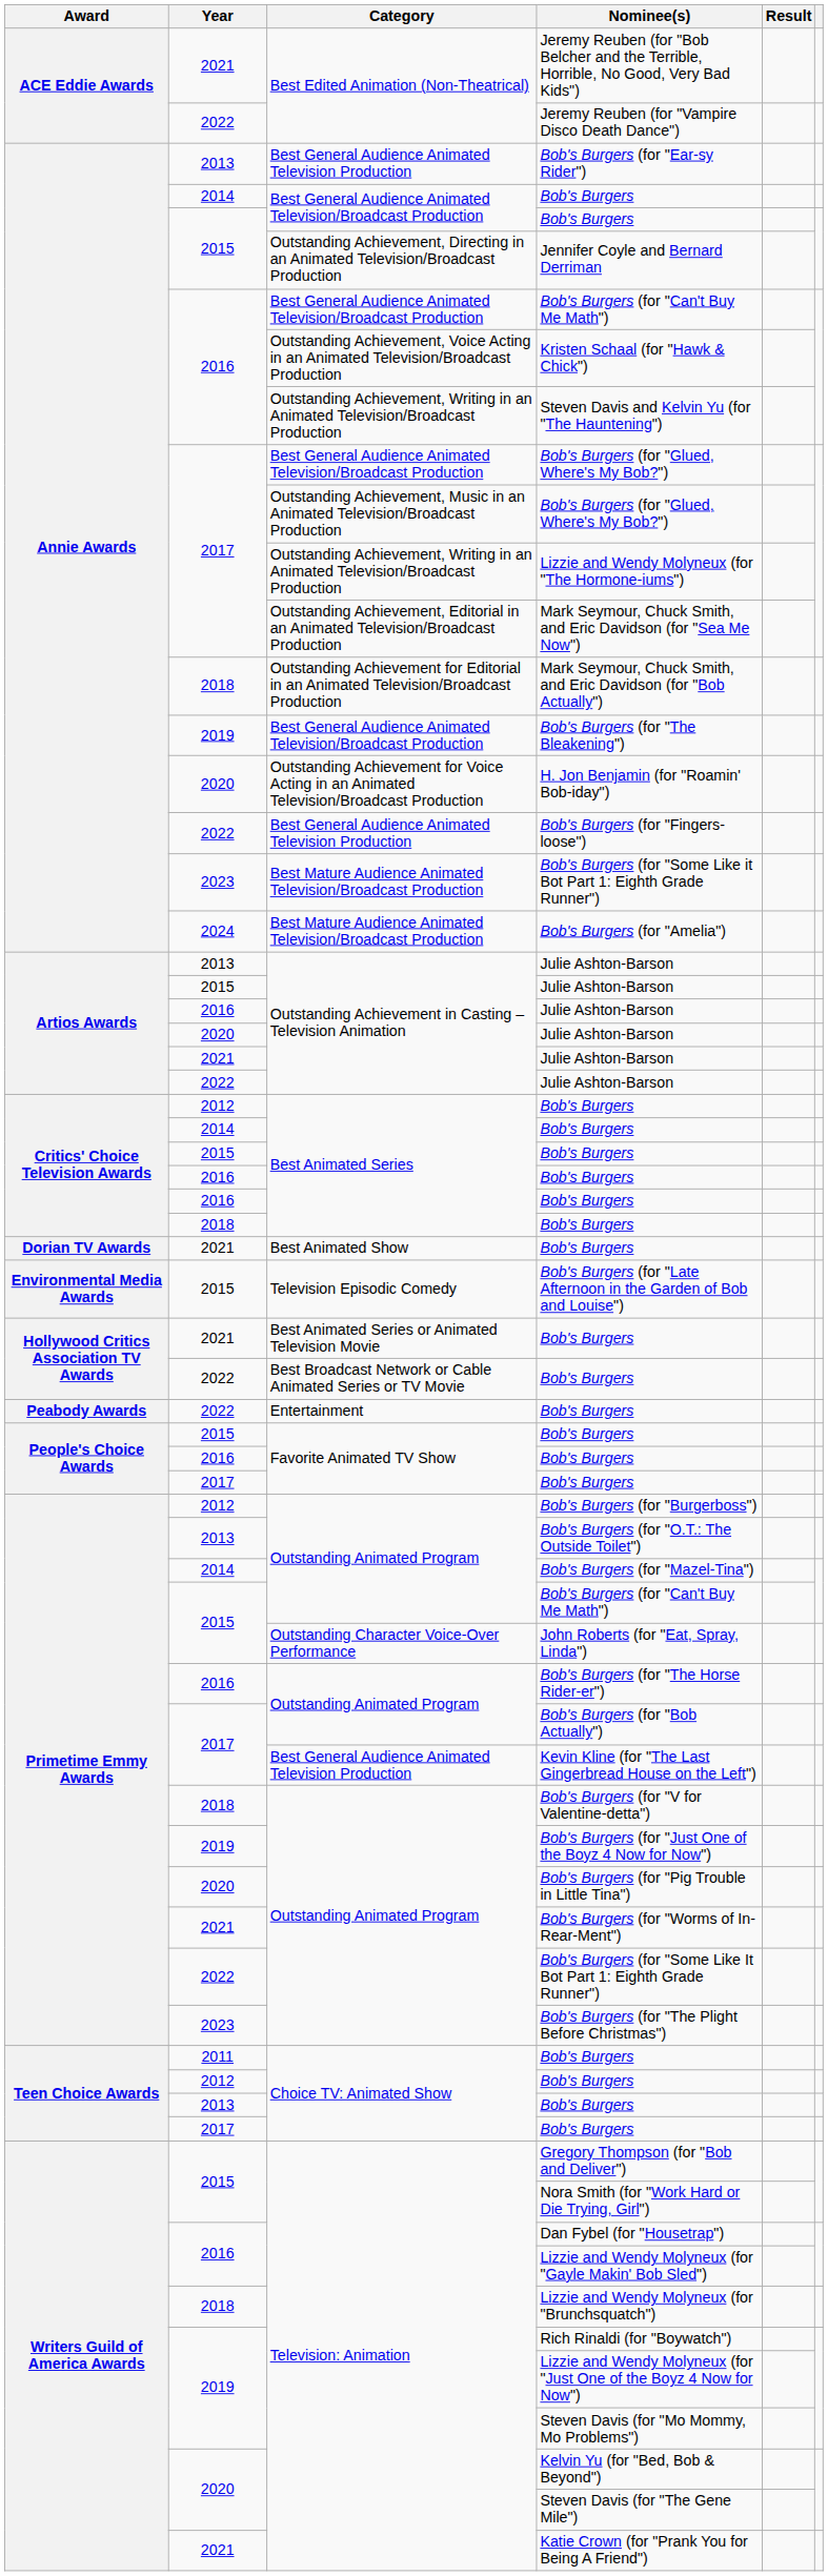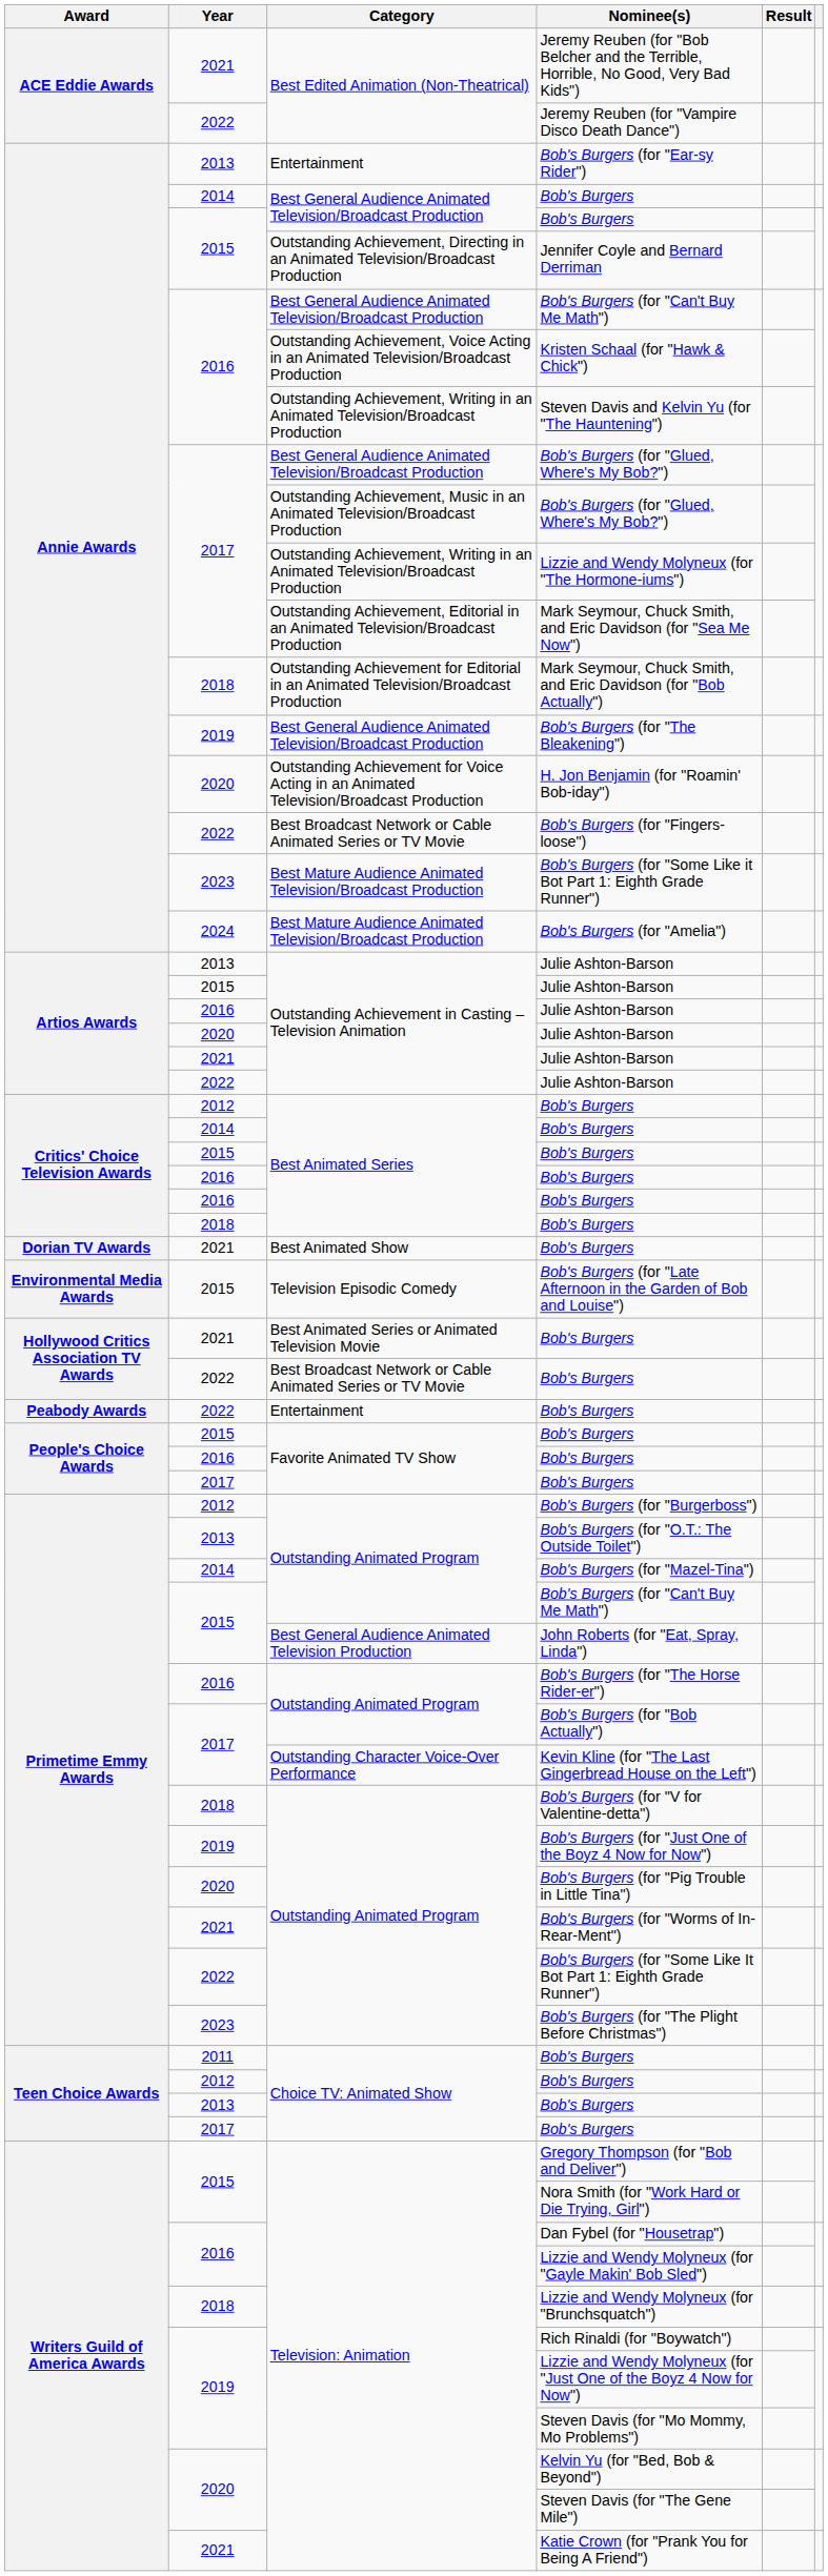 <table class="wikitable sortable plainrowheaders" style="width:99%">
 <tr>
 <th scope="col" style="width:20%;">Award</th>
 <th scope="col" style="width:12%;">Year</th>
 <th scope="col" style="width:33%;">Category</th>
 <th scope="col">Nominee(s)</th>
 <th scope="col" style="width:6%;">Result</th>
 <th scope="col" class="unsortable" style="width:1%;"></th>
 </tr>
 <tr>
 <th scope="row" rowspan=2><a href='#'>ACE Eddie Awards</a></th>
 <td style="text-align: center;"><a href='#'>2021</a></td>
 <td rowspan=2><a href='#'>Best Edited Animation (Non-Theatrical)</a></td>
 <td>Jeremy Reuben (for "Bob Belcher and the Terrible, Horrible, No Good, Very Bad Kids")</td>
 <td></td>
 <td align="center"></td>
 </tr>
 <tr>
 <td style="text-align: center;"><a href='#'>2022</a></td>
 <td>Jeremy Reuben (for "Vampire Disco Death Dance")</td>
 <td></td>
 <td align="center"></td>
 </tr>
 <tr>
 <th scope="row" rowspan=17><a href='#'>Annie Awards</a></th>
 <td style="text-align: center;"><a href='#'>2013</a></td>
-<td><a href='#'>Best General Audience Animated Television Production</a></td>
+<td>Entertainment</td>
 <td><em><a href='#'>Bob's Burgers</a></em> (for "<a href='#'>Ear-sy Rider</a>")</td>
 <td></td>
 <td align="center"></td>
 </tr>
 <tr>
 <td style="text-align: center;"><a href='#'>2014</a></td>
 <td rowspan=2><a href='#'>Best General Audience Animated Television/Broadcast Production</a></td>
 <td><em><a href='#'>Bob's Burgers</a></em></td>
 <td></td>
 <td align="center"></td>
 </tr>
 <tr>
 <td style="text-align: center;" rowspan=2><a href='#'>2015</a></td>
 <td><em><a href='#'>Bob's Burgers</a></em></td>
 <td></td>
 <td align="center" rowspan=2></td>
 </tr>
 <tr>
 <td>Outstanding Achievement, Directing in an Animated Television/Broadcast Production</td>
 <td data-sort-value="Coyle">Jennifer Coyle and <a href='#'>Bernard Derriman</a></td>
 <td></td>
 </tr>
 <tr>
 <td style="text-align: center;" rowspan=3><a href='#'>2016</a></td>
 <td><a href='#'>Best General Audience Animated Television/Broadcast Production</a></td>
 <td><em><a href='#'>Bob's Burgers</a></em> (for "<a href='#'>Can't Buy Me Math</a>")</td>
 <td></td>
 <td align="center" rowspan=3></td>
 </tr>
 <tr>
 <td>Outstanding Achievement, Voice Acting in an Animated Television/Broadcast Production</td>
 <td data-sort-value="Schaal"><a href='#'>Kristen Schaal</a> (for "<a href='#'>Hawk & Chick</a>")</td>
 <td></td>
 </tr>
 <tr>
 <td>Outstanding Achievement, Writing in an Animated Television/Broadcast Production</td>
 <td data-sort-value="Davis">Steven Davis and <a href='#'>Kelvin Yu</a> (for "<a href='#'>The Hauntening</a>")</td>
 <td></td>
 </tr>
 <tr>
 <td style="text-align: center;" rowspan=4><a href='#'>2017</a></td>
 <td><a href='#'>Best General Audience Animated Television/Broadcast Production</a></td>
 <td><em><a href='#'>Bob's Burgers</a></em> (for "<a href='#'>Glued, Where's My Bob?</a>")</td>
 <td></td>
 <td align="center" rowspan=4></td>
 </tr>
 <tr>
 <td>Outstanding Achievement, Music in an Animated Television/Broadcast Production</td>
 <td><em><a href='#'>Bob's Burgers</a></em> (for "<a href='#'>Glued, Where's My Bob?</a>")</td>
 <td></td>
 </tr>
 <tr>
 <td>Outstanding Achievement, Writing in an Animated Television/Broadcast Production</td>
 <td data-sort-value="Molyneux"><a href='#'>Lizzie and Wendy Molyneux</a> (for "<a href='#'>The Hormone-iums</a>")</td>
 <td></td>
 </tr>
 <tr>
 <td>Outstanding Achievement, Editorial in an Animated Television/Broadcast Production</td>
 <td data-sort-value="Seymour">Mark Seymour, Chuck Smith, and Eric Davidson (for "<a href='#'>Sea Me Now</a>")</td>
 <td></td>
 </tr>
 <tr>
 <td style="text-align: center;"><a href='#'>2018</a></td>
 <td>Outstanding Achievement for Editorial in an Animated Television/Broadcast Production</td>
 <td data-sort-value="Seymour">Mark Seymour, Chuck Smith, and Eric Davidson (for "<a href='#'>Bob Actually</a>")</td>
 <td></td>
 <td align="center"></td>
 </tr>
 <tr>
 <td style="text-align: center;"><a href='#'>2019</a></td>
 <td><a href='#'>Best General Audience Animated Television/Broadcast Production</a></td>
 <td><em><a href='#'>Bob's Burgers</a></em> (for "<a href='#'>The Bleakening</a>")</td>
 <td></td>
 <td align="center"></td>
 </tr>
 <tr>
 <td style="text-align: center;"><a href='#'>2020</a></td>
 <td>Outstanding Achievement for Voice Acting in an Animated Television/Broadcast Production</td>
 <td data-sort-value="Benjamin"><a href='#'>H. Jon Benjamin</a> (for "Roamin' Bob-iday")</td>
 <td></td>
 <td align="center"></td>
 </tr>
 <tr>
 <td style="text-align: center;"><a href='#'>2022</a></td>
-<td><a href='#'>Best General Audience Animated Television Production</a></td>
+<td>Best Broadcast Network or Cable Animated Series or TV Movie</td>
 <td><em><a href='#'>Bob's Burgers</a></em> (for "Fingers-loose")</td>
 <td></td>
 <td align="center"></td>
 </tr>
 <tr>
 <td style="text-align: center;"><a href='#'>2023</a></td>
 <td><a href='#'>Best Mature Audience Animated Television/Broadcast Production</a></td>
 <td><em><a href='#'>Bob's Burgers</a></em> (for "Some Like it Bot Part 1: Eighth Grade Runner")</td>
 <td></td>
 <td align="center"></td>
 </tr>
 <tr>
 <td style="text-align: center;"><a href='#'>2024</a></td>
 <td><a href='#'>Best Mature Audience Animated Television/Broadcast Production</a></td>
 <td><em><a href='#'>Bob's Burgers</a></em> (for "Amelia")</td>
 <td></td>
 <td align="center"></td>
 </tr>
 <tr>
 <th scope="row" rowspan=6><a href='#'>Artios Awards</a></th>
 <td style="text-align: center;">2013</td>
 <td rowspan=6>Outstanding Achievement in Casting – Television Animation</td>
 <td data-sort-value="Ashton-Barson">Julie Ashton-Barson</td>
 <td></td>
 <td align="center"></td>
 </tr>
 <tr>
 <td style="text-align: center;">2015</td>
 <td data-sort-value="Ashton-Barson">Julie Ashton-Barson</td>
 <td></td>
 <td align="center"></td>
 </tr>
 <tr>
 <td style="text-align: center;"><a href='#'>2016</a></td>
 <td data-sort-value="Ashton-Barson">Julie Ashton-Barson</td>
 <td></td>
 <td align="center"></td>
 </tr>
 <tr>
 <td style="text-align: center;"><a href='#'>2020</a></td>
 <td data-sort-value="Ashton-Barson">Julie Ashton-Barson</td>
 <td></td>
 <td align="center"></td>
 </tr>
 <tr>
 <td style="text-align: center;"><a href='#'>2021</a></td>
 <td data-sort-value="Ashton-Barson">Julie Ashton-Barson</td>
 <td></td>
 <td align="center"></td>
 </tr>
 <tr>
 <td style="text-align: center;"><a href='#'>2022</a></td>
 <td data-sort-value="Ashton-Barson">Julie Ashton-Barson</td>
 <td></td>
 <td align="center"></td>
 </tr>
 <tr>
 <th scope="row" rowspan=6><a href='#'>Critics' Choice Television Awards</a></th>
 <td style="text-align: center;"><a href='#'>2012</a></td>
 <td rowspan=6><a href='#'>Best Animated Series</a></td>
 <td><em><a href='#'>Bob's Burgers</a></em></td>
 <td></td>
 <td align="center"></td>
 </tr>
 <tr>
 <td style="text-align: center;"><a href='#'>2014</a></td>
 <td><em><a href='#'>Bob's Burgers</a></em></td>
 <td></td>
 <td align="center"></td>
 </tr>
 <tr>
 <td style="text-align: center;"><a href='#'>2015</a></td>
 <td><em><a href='#'>Bob's Burgers</a></em></td>
 <td></td>
 <td align="center"></td>
 </tr>
 <tr>
 <td style="text-align: center;"><a href='#'>2016</a></td>
 <td><em><a href='#'>Bob's Burgers</a></em></td>
 <td></td>
 <td align="center"></td>
 </tr>
 <tr>
 <td style="text-align: center;"><a href='#'>2016</a></td>
 <td><em><a href='#'>Bob's Burgers</a></em></td>
 <td></td>
 <td align="center"></td>
 </tr>
 <tr>
 <td style="text-align: center;"><a href='#'>2018</a></td>
 <td><em><a href='#'>Bob's Burgers</a></em></td>
 <td></td>
 <td align="center"></td>
 </tr>
 <tr>
 <th scope="row"><a href='#'>Dorian TV Awards</a></th>
 <td style="text-align: center;">2021</td>
 <td>Best Animated Show</td>
 <td><em><a href='#'>Bob's Burgers</a></em></td>
 <td></td>
 <td style="text-align:center;"></td>
 </tr>
 <tr>
 <th scope="row"><a href='#'>Environmental Media Awards</a></th>
 <td style="text-align: center;">2015</td>
 <td>Television Episodic Comedy</td>
 <td><em><a href='#'>Bob's Burgers</a></em> (for "<a href='#'>Late Afternoon in the Garden of Bob and Louise</a>")</td>
 <td></td>
 <td align="center"></td>
 </tr>
 <tr>
 <th rowspan="2" scope="row"><a href='#'>Hollywood Critics Association TV Awards</a></th>
 <td style="text-align: center;">2021</td>
 <td>Best Animated Series or Animated Television Movie</td>
 <td><em><a href='#'>Bob's Burgers</a></em></td>
 <td></td>
 <td style="text-align:center;"></td>
 </tr>
 <tr>
 <td style="text-align: center;">2022</td>
 <td>Best Broadcast Network or Cable Animated Series or TV Movie</td>
 <td><em><a href='#'>Bob's Burgers</a></em></td>
 <td></td>
 <td style="text-align:center;"></td>
 </tr>
 <tr>
 <th scope="row"><a href='#'>Peabody Awards</a></th>
 <td style="text-align: center;"><a href='#'>2022</a></td>
 <td>Entertainment</td>
 <td><em><a href='#'>Bob's Burgers</a></em></td>
 <td></td>
 <td align="center"></td>
 </tr>
 <tr>
 <th scope="row" rowspan=3><a href='#'>People's Choice Awards</a></th>
 <td style="text-align: center;"><a href='#'>2015</a></td>
 <td rowspan=3>Favorite Animated TV Show</td>
 <td><em><a href='#'>Bob's Burgers</a></em></td>
 <td></td>
 <td align="center"></td>
 </tr>
 <tr>
 <td style="text-align: center;"><a href='#'>2016</a></td>
 <td><em><a href='#'>Bob's Burgers</a></em></td>
 <td></td>
 <td align="center"></td>
 </tr>
 <tr>
 <td style="text-align: center;"><a href='#'>2017</a></td>
 <td><em><a href='#'>Bob's Burgers</a></em></td>
 <td></td>
 <td align="center"></td>
 </tr>
 <tr>
 <th scope="row" rowspan=14><a href='#'>Primetime Emmy Awards</a></th>
 <td style="text-align: center;"><a href='#'>2012</a></td>
 <td rowspan=4><a href='#'>Outstanding Animated Program</a></td>
 <td><em><a href='#'>Bob's Burgers</a></em> (for "<a href='#'>Burgerboss</a>")</td>
 <td></td>
 <td align="center"></td>
 </tr>
 <tr>
 <td style="text-align: center;"><a href='#'>2013</a></td>
 <td><em><a href='#'>Bob's Burgers</a></em> (for "<a href='#'>O.T.: The Outside Toilet</a>")</td>
 <td></td>
 <td align="center"></td>
 </tr>
 <tr>
 <td style="text-align: center;"><a href='#'>2014</a></td>
 <td><em><a href='#'>Bob's Burgers</a></em> (for "<a href='#'>Mazel-Tina</a>")</td>
 <td></td>
 <td align="center" rowspan=2></td>
 </tr>
 <tr>
 <td style="text-align: center;" rowspan=2><a href='#'>2015</a></td>
 <td><em><a href='#'>Bob's Burgers</a></em> (for "<a href='#'>Can't Buy Me Math</a>")</td>
 <td></td>
 </tr>
 <tr>
-<td><a href='#'>Outstanding Character Voice-Over Performance</a></td>
+<td><a href='#'>Best General Audience Animated Television Production</a></td>
 <td data-sort-value="Roberts"><a href='#'>John Roberts</a> (for "<a href='#'>Eat, Spray, Linda</a>")</td>
 <td></td>
 <td align="center"></td>
 </tr>
 <tr>
 <td style="text-align: center;"><a href='#'>2016</a></td>
 <td rowspan=2><a href='#'>Outstanding Animated Program</a></td>
 <td><em><a href='#'>Bob's Burgers</a></em> (for "<a href='#'>The Horse Rider-er</a>")</td>
 <td></td>
 <td align="center"></td>
 </tr>
 <tr>
 <td style="text-align: center;" rowspan=2><a href='#'>2017</a></td>
 <td><em><a href='#'>Bob's Burgers</a></em> (for "<a href='#'>Bob Actually</a>")</td>
 <td></td>
 <td align="center"></td>
 </tr>
 <tr>
-<td><a href='#'>Best General Audience Animated Television Production</a></td>
+<td><a href='#'>Outstanding Character Voice-Over Performance</a></td>
 <td data-sort-value="Kline"><a href='#'>Kevin Kline</a> (for "<a href='#'>The Last Gingerbread House on the Left</a>")</td>
 <td></td>
 <td align="center"></td>
 </tr>
 <tr>
 <td style="text-align: center;"><a href='#'>2018</a></td>
 <td rowspan="6"><a href='#'>Outstanding Animated Program</a></td>
 <td><em><a href='#'>Bob's Burgers</a></em> (for "V for Valentine-detta")</td>
 <td></td>
 <td align="center"></td>
 </tr>
 <tr>
 <td style="text-align: center;"><a href='#'>2019</a></td>
 <td><em><a href='#'>Bob's Burgers</a></em> (for "<a href='#'>Just One of the Boyz 4 Now for Now</a>")</td>
 <td></td>
 <td align="center"></td>
 </tr>
 <tr>
 <td style="text-align: center;"><a href='#'>2020</a></td>
 <td><em><a href='#'>Bob's Burgers</a></em> (for "Pig Trouble in Little Tina")</td>
 <td></td>
 <td align="center"></td>
 </tr>
 <tr>
 <td style="text-align: center;"><a href='#'>2021</a></td>
 <td><em><a href='#'>Bob's Burgers</a></em> (for "Worms of In-Rear-Ment")</td>
 <td></td>
 <td align="center"></td>
 </tr>
 <tr>
 <td style="text-align: center;"><a href='#'>2022</a></td>
 <td><em><a href='#'>Bob's Burgers</a></em> (for "Some Like It Bot Part 1: Eighth Grade Runner")</td>
 <td></td>
 <td align="center"></td>
 </tr>
 <tr>
 <td style="text-align: center;"><a href='#'>2023</a></td>
 <td><em><a href='#'>Bob's Burgers</a></em> (for "The Plight Before Christmas")</td>
 <td></td>
 <td align="center"></td>
 </tr>
 <tr>
 <th scope="row" rowspan=4><a href='#'>Teen Choice Awards</a></th>
 <td style="text-align: center;"><a href='#'>2011</a></td>
 <td rowspan=4><a href='#'>Choice TV: Animated Show</a></td>
 <td><em><a href='#'>Bob's Burgers</a></em></td>
 <td></td>
 <td align="center"></td>
 </tr>
 <tr>
 <td style="text-align: center;"><a href='#'>2012</a></td>
 <td><em><a href='#'>Bob's Burgers</a></em></td>
 <td></td>
 <td align="center"></td>
 </tr>
 <tr>
 <td style="text-align: center;"><a href='#'>2013</a></td>
 <td><em><a href='#'>Bob's Burgers</a></em></td>
 <td></td>
 <td align="center"></td>
 </tr>
 <tr>
 <td style="text-align: center;"><a href='#'>2017</a></td>
 <td><em><a href='#'>Bob's Burgers</a></em></td>
 <td></td>
 <td align="center"></td>
 </tr>
 <tr>
 <th scope="row" rowspan=11><a href='#'>Writers Guild of America Awards</a></th>
 <td style="text-align: center;" rowspan=2><a href='#'>2015</a></td>
 <td rowspan=11><a href='#'>Television: Animation</a></td>
 <td data-sort-value="Thompson"><a href='#'>Gregory Thompson</a> (for "<a href='#'>Bob and Deliver</a>")</td>
 <td></td>
 <td align="center" rowspan=2></td>
 </tr>
 <tr>
 <td data-sort-value="Smith">Nora Smith (for "<a href='#'>Work Hard or Die Trying, Girl</a>")</td>
 <td></td>
 </tr>
 <tr>
 <td style="text-align: center;" rowspan=2><a href='#'>2016</a></td>
 <td data-sort-value="Fybel">Dan Fybel (for "<a href='#'>Housetrap</a>")</td>
 <td></td>
 <td align="center" rowspan=2></td>
 </tr>
 <tr>
 <td data-sort-value="Molyneux"><a href='#'>Lizzie and Wendy Molyneux</a> (for "<a href='#'>Gayle Makin' Bob Sled</a>")</td>
 <td></td>
 </tr>
 <tr>
 <td style="text-align: center;"><a href='#'>2018</a></td>
 <td data-sort-value="Molyneux"><a href='#'>Lizzie and Wendy Molyneux</a> (for "Brunchsquatch")</td>
 <td></td>
 <td align="center"></td>
 </tr>
 <tr>
 <td style="text-align: center;" rowspan=3><a href='#'>2019</a></td>
 <td data-sort-value="Rinaldi">Rich Rinaldi (for "Boywatch")</td>
 <td></td>
 <td align="center" rowspan=3></td>
 </tr>
 <tr>
 <td data-sort-value="Molyneux"><a href='#'>Lizzie and Wendy Molyneux</a> (for "<a href='#'>Just One of the Boyz 4 Now for Now</a>")</td>
 <td></td>
 </tr>
 <tr>
 <td data-sort-value="Davis">Steven Davis (for "Mo Mommy, Mo Problems")</td>
 <td></td>
 </tr>
 <tr>
 <td style="text-align: center;" rowspan=2><a href='#'>2020</a></td>
 <td data-sort-value="Yu"><a href='#'>Kelvin Yu</a> (for "Bed, Bob & Beyond")</td>
 <td></td>
 <td align="center" rowspan=2></td>
 </tr>
 <tr>
 <td data-sort-value="Davis">Steven Davis (for "The Gene Mile")</td>
 <td></td>
 </tr>
 <tr>
 <td style="text-align: center;"><a href='#'>2021</a></td>
 <td data-sort-value="Crown"><a href='#'>Katie Crown</a> (for "Prank You for Being A Friend")</td>
 <td></td>
 <td align="center"></td>
 </tr>
 </table>
